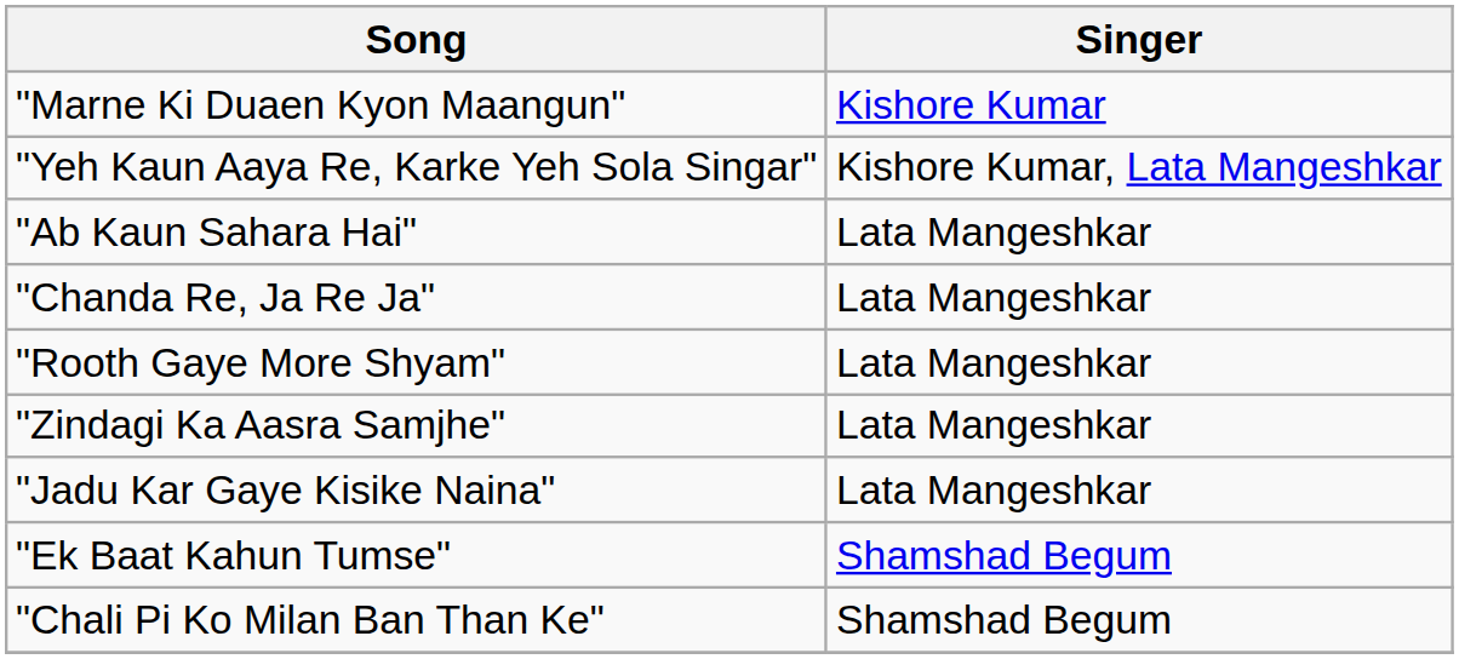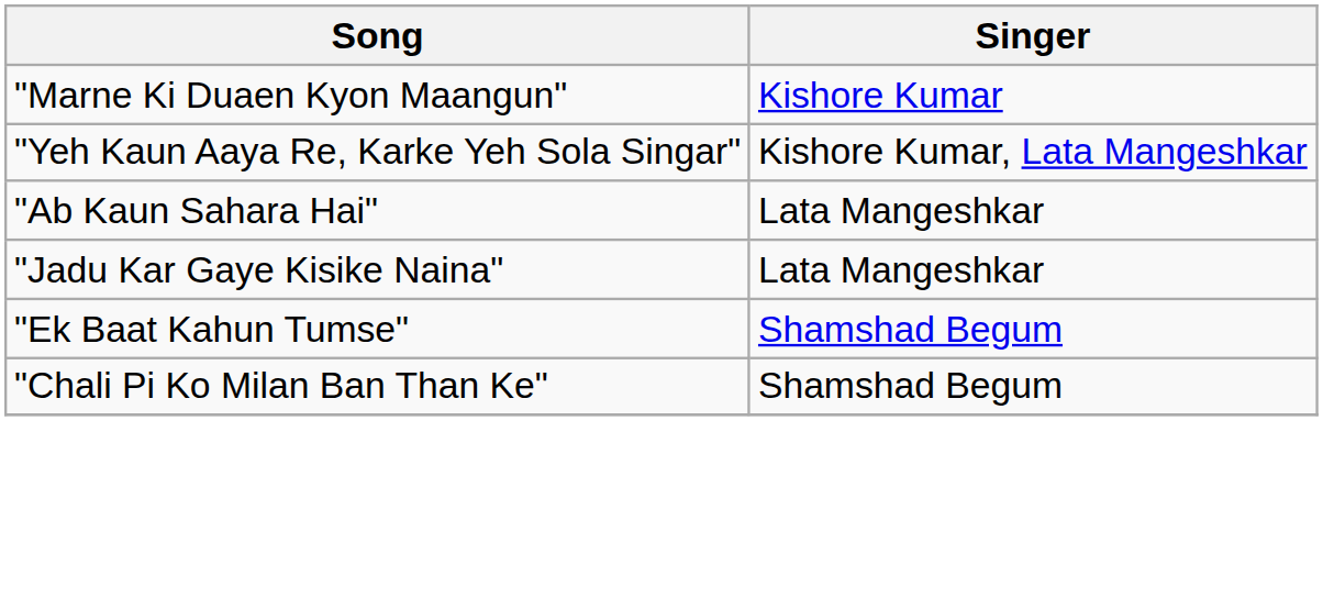 <table class="wikitable" style="font-size:90%;">
 <tr>
 <th>Song</th>
 <th>Singer</th>
 </tr>
 <tr>
 <td>"Marne Ki Duaen Kyon Maangun"</td>
 <td><a href='#'>Kishore Kumar</a></td>
 </tr>
 <tr>
 <td>"Yeh Kaun Aaya Re, Karke Yeh Sola Singar"</td>
 <td>Kishore Kumar, <a href='#'>Lata Mangeshkar</a></td>
 </tr>
 <tr>
 <td>"Ab Kaun Sahara Hai"</td>
 <td>Lata Mangeshkar</td>
 </tr>
 <tr>
-<td>"Chanda Re, Ja Re Ja"</td>
-<td>Lata Mangeshkar</td>
-</tr>
-<tr>
-<td>"Rooth Gaye More Shyam"</td>
-<td>Lata Mangeshkar</td>
-</tr>
-<tr>
-<td>"Zindagi Ka Aasra Samjhe"</td>
-<td>Lata Mangeshkar</td>
-</tr>
-<tr>
 <td>"Jadu Kar Gaye Kisike Naina"</td>
 <td>Lata Mangeshkar</td>
 </tr>
 <tr>
 <td>"Ek Baat Kahun Tumse"</td>
 <td><a href='#'>Shamshad Begum</a></td>
 </tr>
 <tr>
 <td>"Chali Pi Ko Milan Ban Than Ke"</td>
 <td>Shamshad Begum</td>
 </tr>
 <tr>
 </tr>
 </table>
